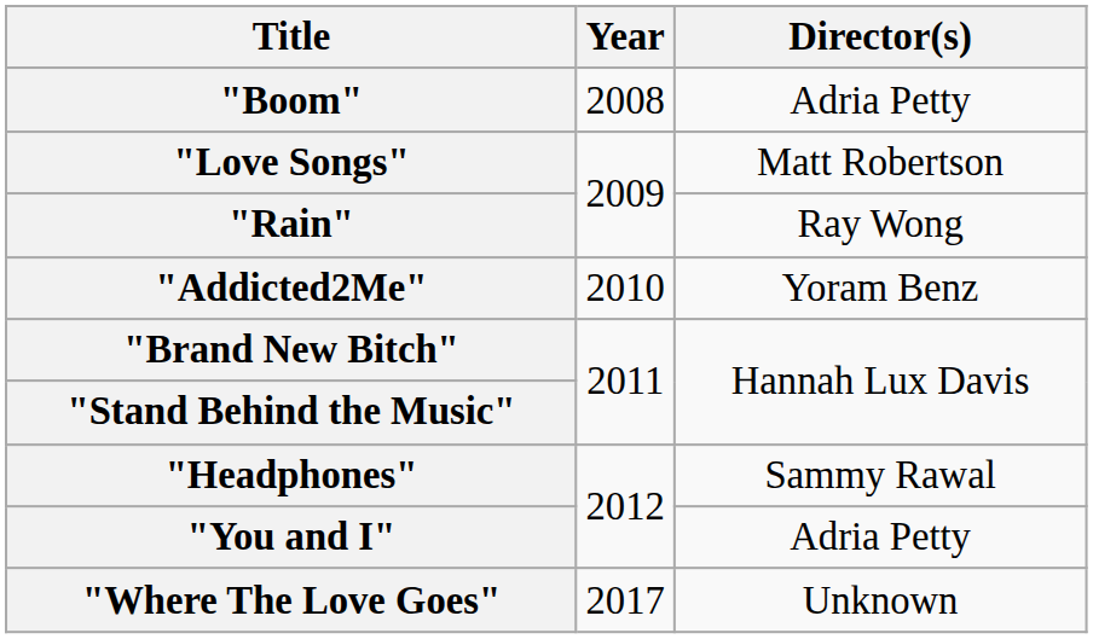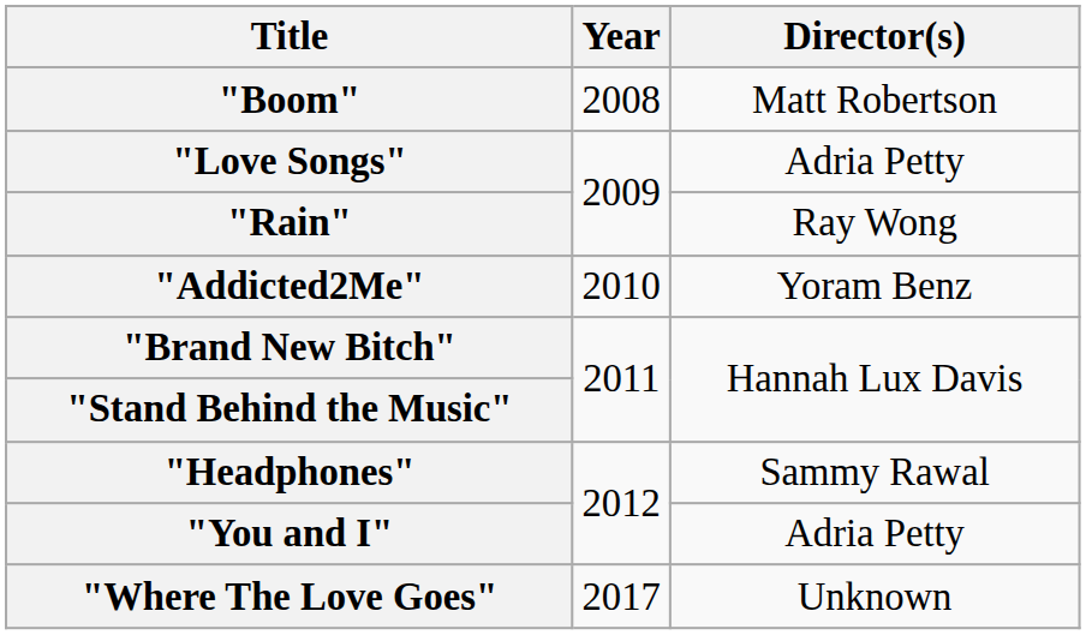 <table class="wikitable plainrowheaders" style="text-align:center;">
 <tr>
 <th scope="col" style="width:14em;">Title</th>
 <th scope="col">Year</th>
 <th scope="col" style="width:10em;">Director(s)</th>
 </tr>
 <tr>
 <th scope="row">"Boom"</th>
 <td>2008</td>
-<td>Adria Petty</td>
+<td>Matt Robertson</td>
 </tr>
 <tr>
 <th scope="row">"Love Songs"</th>
 <td rowspan="2">2009</td>
-<td>Matt Robertson</td>
+<td>Adria Petty</td>
 </tr>
 <tr>
 <th scope="row">"Rain"</th>
 <td>Ray Wong</td>
 </tr>
 <tr>
 <th scope="row">"Addicted2Me"</th>
 <td>2010</td>
 <td>Yoram Benz</td>
 </tr>
 <tr>
 <th scope="row">"Brand New Bitch"</th>
 <td rowspan="2">2011</td>
 <td rowspan="2">Hannah Lux Davis</td>
 </tr>
 <tr>
 <th scope="row">"Stand Behind the Music"</th>
 </tr>
 <tr>
 <th scope="row">"Headphones"</th>
 <td rowspan="2">2012</td>
 <td>Sammy Rawal</td>
 </tr>
 <tr>
 <th scope="row">"You and I"</th>
 <td>Adria Petty</td>
 </tr>
 <tr>
 <th scope="row">"Where The Love Goes"</th>
 <td rowspan="2">2017</td>
 <td rowspan="2">Unknown</td>
 </tr>
 </table>
